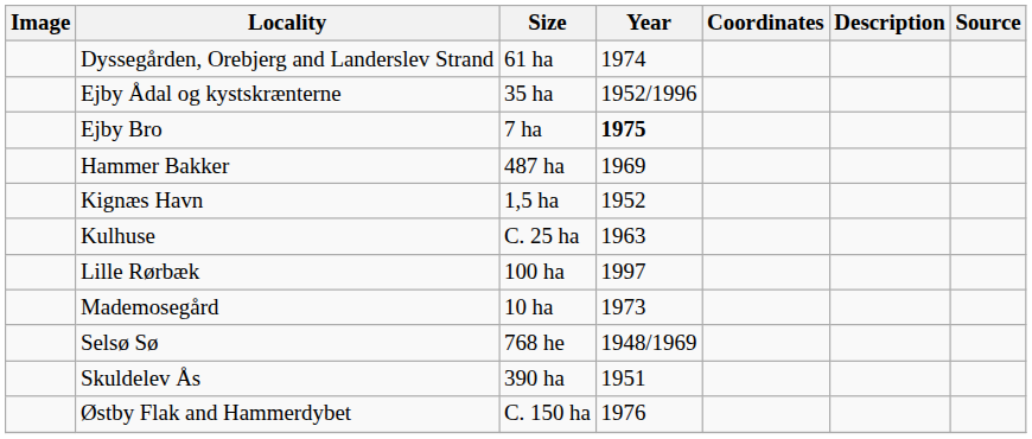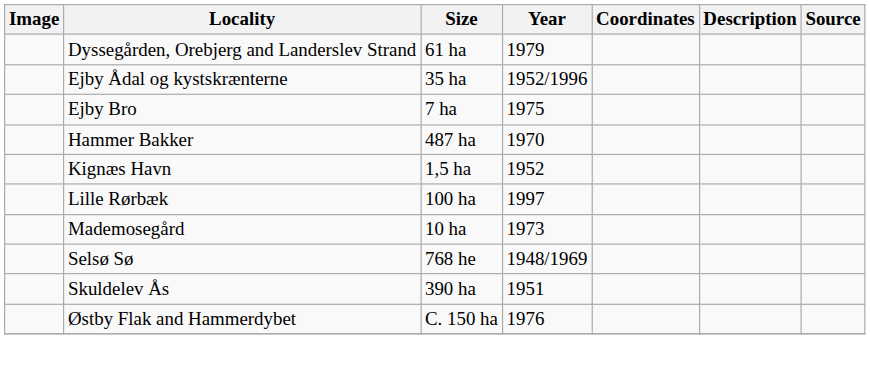 <table class="wikitable sortable">
 <tr>
 <th>Image</th>
 <th>Locality</th>
 <th>Size</th>
 <th>Year</th>
 <th>Coordinates</th>
 <th>Description</th>
 <th>Source</th>
 </tr>
 <tr>
 <td></td>
 <td>Dyssegården, Orebjerg and Landerslev Strand</td>
 <td>61 ha</td>
-<td>1974</td>
+<td>1979</td>
 <td></td>
 <td></td>
 <td></td>
 </tr>
 <tr>
 <td></td>
 <td>Ejby Ådal og kystskrænterne</td>
 <td>35 ha</td>
 <td>1952/1996</td>
 <td></td>
 <td></td>
 <td></td>
 </tr>
 <tr>
 <td></td>
 <td>Ejby Bro</td>
 <td>7 ha</td>
-<td><strong>1975</strong></td>
+<td>1975</td>
 <td></td>
 <td></td>
 <td></td>
 </tr>
 <tr>
 <td></td>
 <td>Hammer Bakker</td>
 <td>487 ha</td>
-<td>1969</td>
+<td>1970</td>
 <td></td>
 <td></td>
 <td></td>
 </tr>
 <tr>
 <td></td>
 <td>Kignæs Havn</td>
 <td>1,5 ha</td>
 <td>1952</td>
-<td></td>
-<td></td>
-<td></td>
-</tr>
-<tr>
-<td></td>
-<td>Kulhuse</td>
-<td>C. 25 ha</td>
-<td>1963</td>
 <td></td>
 <td></td>
 <td></td>
 </tr>
 <tr>
 <td></td>
 <td>Lille Rørbæk</td>
 <td>100 ha</td>
 <td>1997</td>
 <td></td>
 <td></td>
 <td></td>
 </tr>
 <tr>
 <td></td>
 <td>Mademosegård</td>
 <td>10 ha</td>
 <td>1973</td>
 <td></td>
 <td></td>
 <td></td>
 </tr>
 <tr>
 <td></td>
 <td>Selsø Sø</td>
 <td>768 he</td>
 <td>1948/1969</td>
 <td></td>
 <td></td>
 <td></td>
 </tr>
 <tr>
 <td></td>
 <td>Skuldelev Ås</td>
 <td>390 ha</td>
 <td>1951</td>
 <td></td>
 <td></td>
 <td></td>
 </tr>
 <tr>
 <td></td>
 <td>Østby Flak and Hammerdybet</td>
 <td>C. 150 ha</td>
 <td>1976</td>
 <td></td>
 <td></td>
 <td></td>
 </tr>
 <tr>
 </tr>
 </table>
